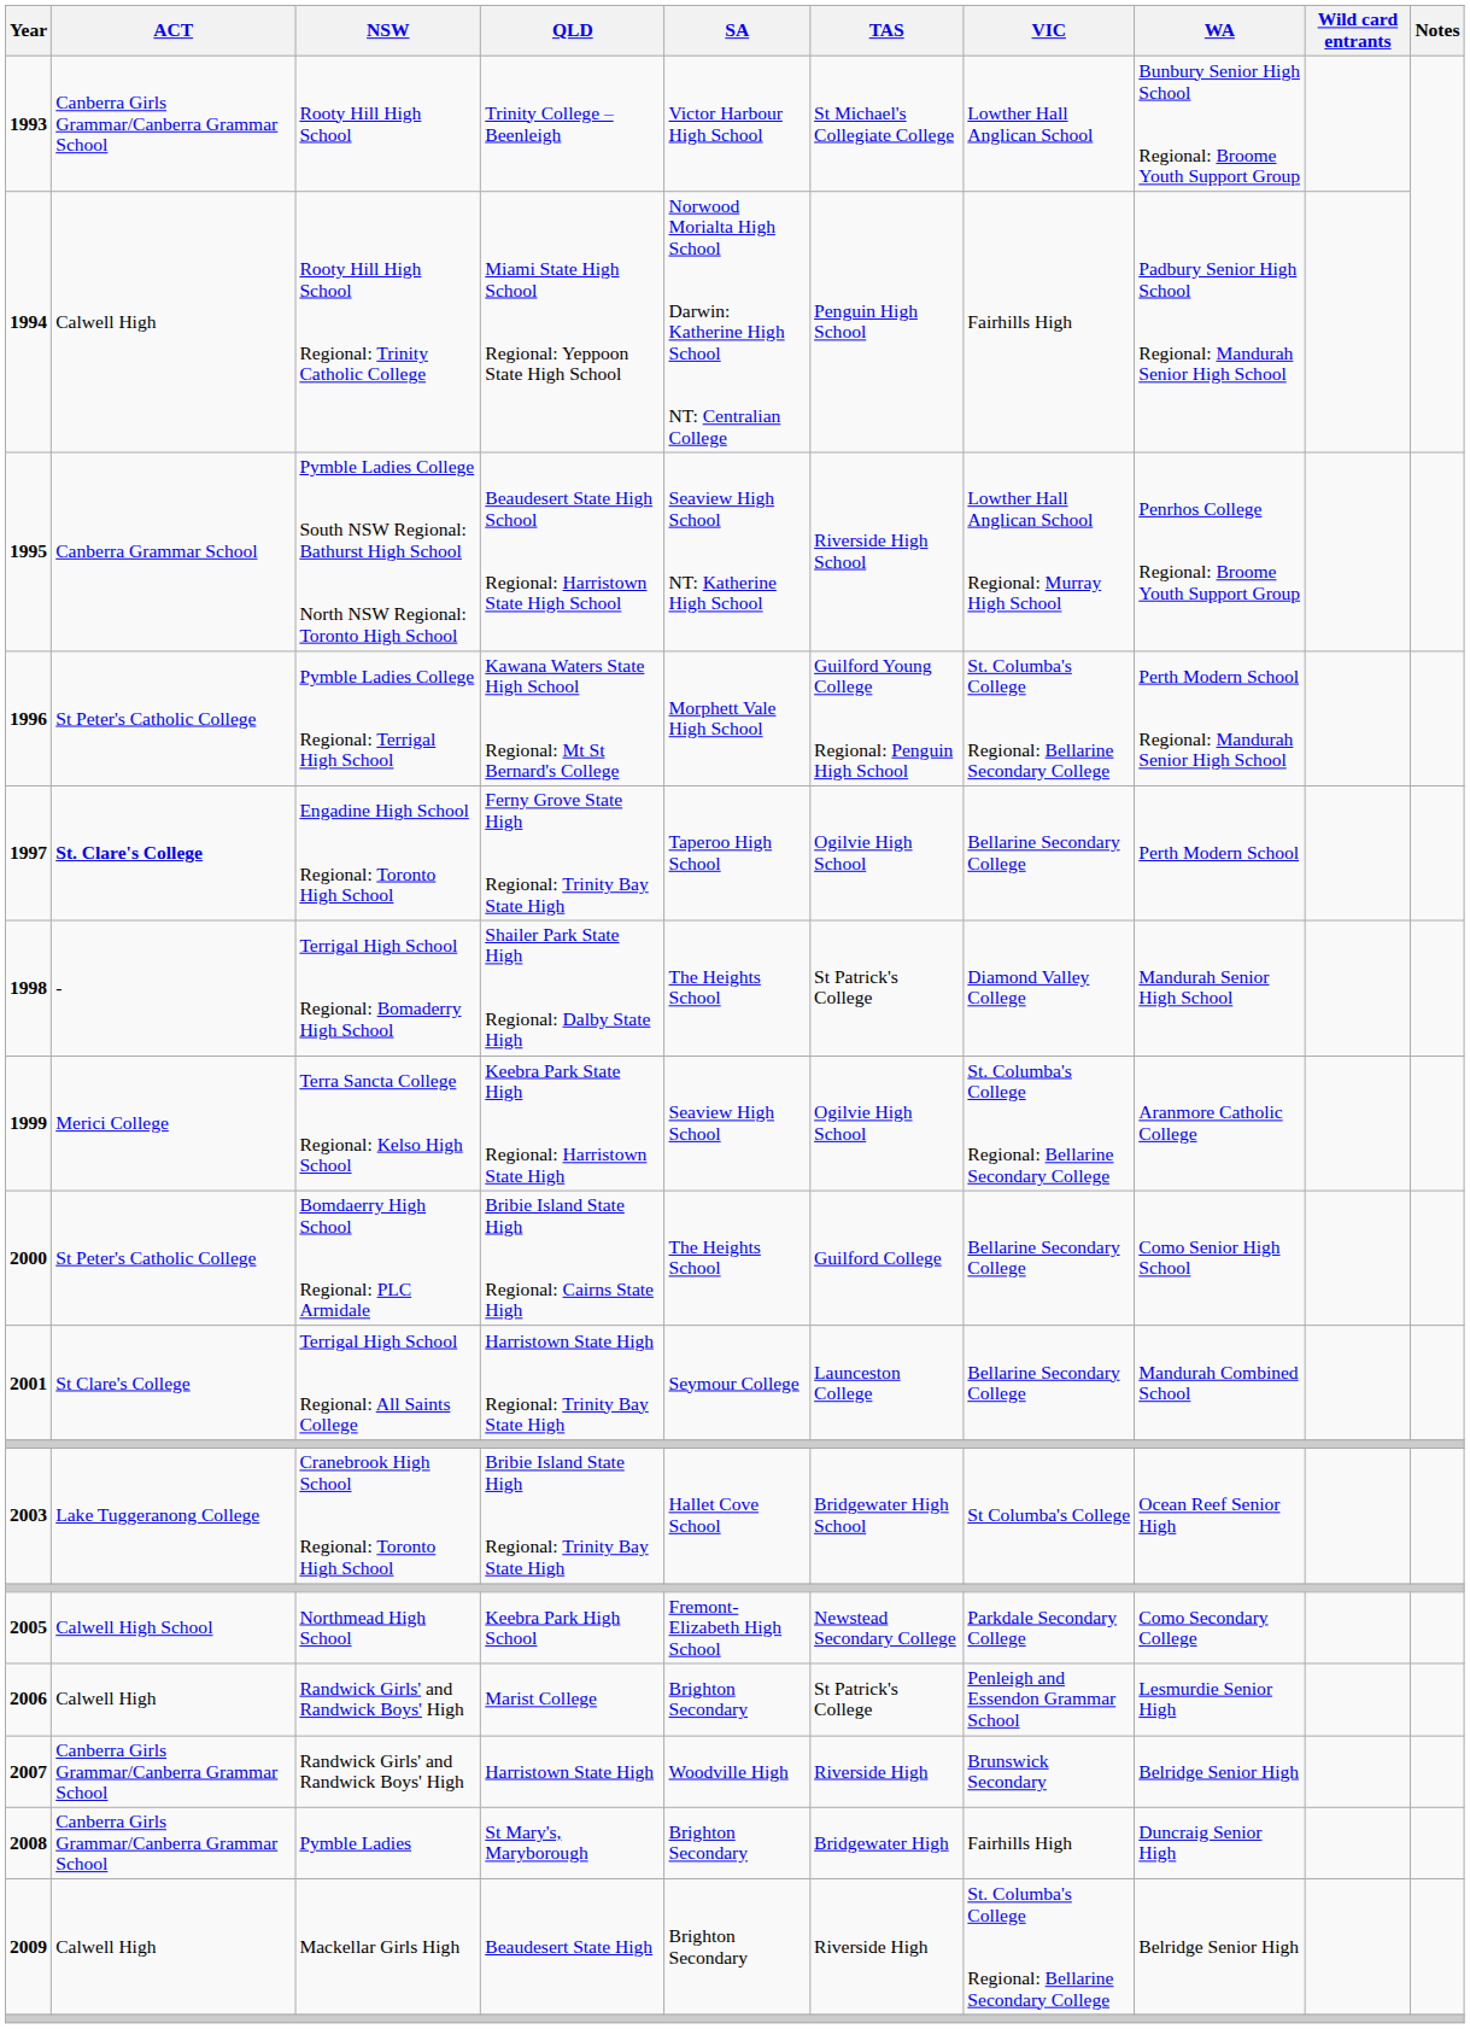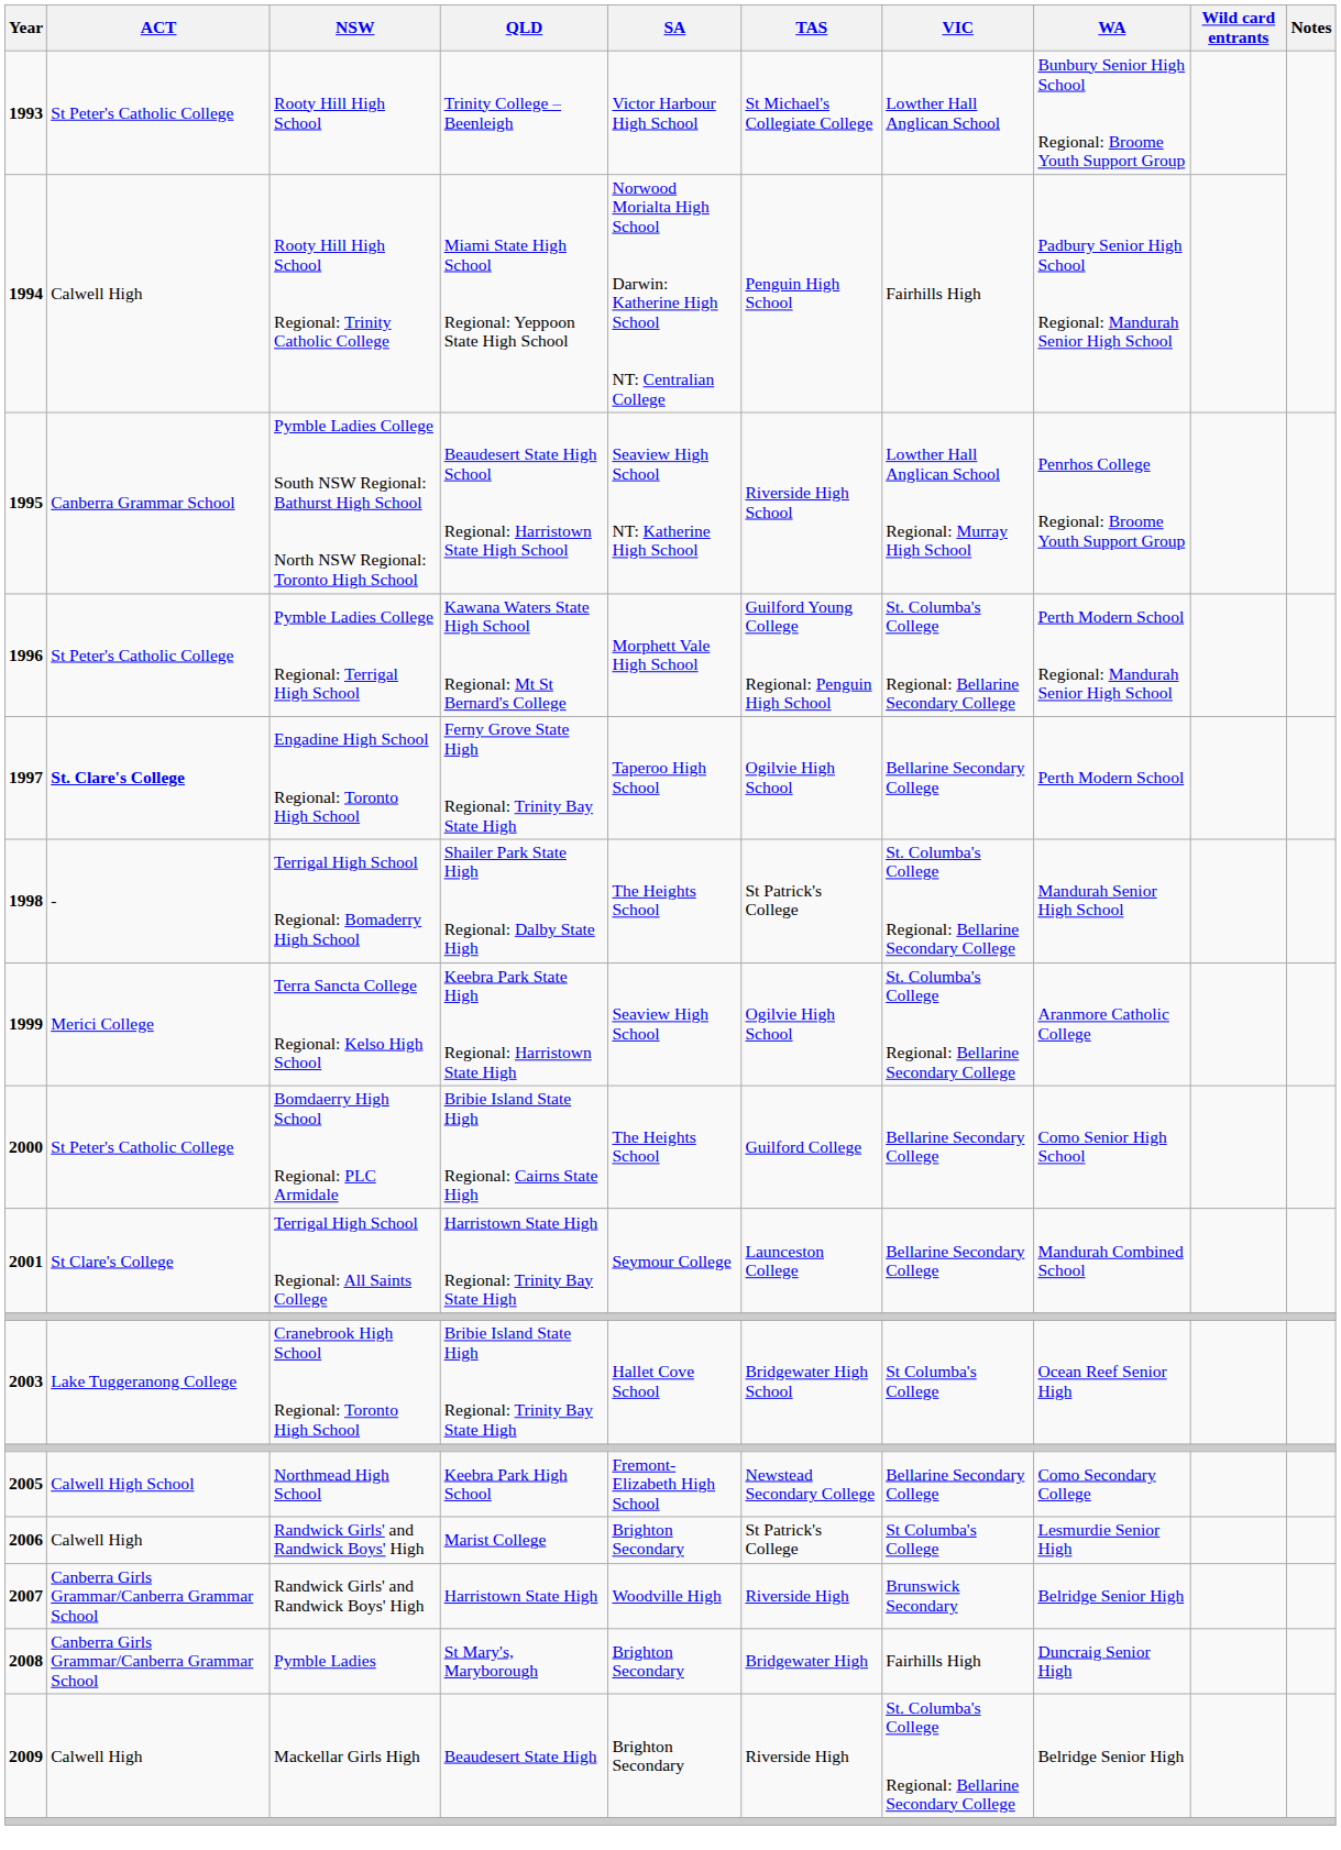 <table class="wikitable sortable">
 <tr>
 <th>Year</th>
 <th><a href='#'>ACT</a><br></th>
 <th><a href='#'>NSW</a><br></th>
 <th><a href='#'>QLD</a><br></th>
 <th><a href='#'>SA</a><br></th>
 <th><a href='#'>TAS</a><br></th>
 <th><a href='#'>VIC</a><br></th>
 <th><a href='#'>WA</a><br></th>
 <th><a href='#'>Wild card entrants</a><br></th>
 <th>Notes</th>
 </tr>
 <tr>
 <td><strong>1993</strong></td>
-<td><a href='#'>Canberra Girls Grammar/Canberra Grammar School</a><br></td>
+<td><a href='#'>St Peter's Catholic College</a><br></td>
 <td><a href='#'>Rooty Hill High School</a><br></td>
 <td><a href='#'>Trinity College – Beenleigh</a><br></td>
 <td><a href='#'>Victor Harbour High School</a><br></td>
 <td><a href='#'>St Michael's Collegiate College</a><br></td>
 <td><a href='#'>Lowther Hall Anglican School</a><br></td>
 <td><a href='#'>Bunbury Senior High School</a><br><br><br>Regional: <a href='#'>Broome Youth Support Group</a><br></td>
 <td></td>
 </tr>
 <tr>
 <td><strong>1994</strong></td>
 <td>Calwell High<br></td>
 <td><a href='#'>Rooty Hill High School</a><br><br><br>Regional: <a href='#'>Trinity Catholic College</a><br></td>
 <td><a href='#'>Miami State High School</a><br><br><br>Regional: Yeppoon State High School<br></td>
 <td><a href='#'>Norwood Morialta High School</a><br><br><br>Darwin: <a href='#'>Katherine High School</a><br><br><br>NT: <a href='#'>Centralian College</a><br></td>
 <td><a href='#'>Penguin High School</a><br></td>
 <td>Fairhills High<br></td>
 <td><a href='#'>Padbury Senior High School</a><br><br><br>Regional: <a href='#'>Mandurah Senior High School</a><br></td>
 <td></td>
 </tr>
 <tr>
 <td><strong>1995</strong></td>
 <td><a href='#'>Canberra Grammar School</a><br></td>
 <td><a href='#'>Pymble Ladies College</a><br><br><br>South NSW Regional: <a href='#'>Bathurst High School</a><br><br><br>North NSW Regional: <a href='#'>Toronto High School</a><br></td>
 <td><a href='#'>Beaudesert State High School</a><br><br><br>Regional: <a href='#'>Harristown State High School</a><br></td>
 <td><a href='#'>Seaview High School</a><br><br><br>NT: <a href='#'>Katherine High School</a><br></td>
 <td><a href='#'>Riverside High School</a><br></td>
 <td><a href='#'>Lowther Hall Anglican School</a><br><br><br>Regional: <a href='#'>Murray High School</a><br></td>
 <td><a href='#'>Penrhos College</a><br><br><br>Regional: <a href='#'>Broome Youth Support Group</a><br></td>
 <td></td>
 <td></td>
 </tr>
 <tr>
 <td><strong>1996</strong></td>
 <td><a href='#'>St Peter's Catholic College</a><br></td>
 <td><a href='#'>Pymble Ladies College</a><br><br><br>Regional: <a href='#'>Terrigal High School</a><br></td>
 <td><a href='#'>Kawana Waters State High School</a><br><br><br>Regional: <a href='#'>Mt St Bernard's College</a><br></td>
 <td><a href='#'>Morphett Vale High School</a><br></td>
 <td><a href='#'>Guilford Young College</a><br><br><br>Regional: <a href='#'>Penguin High School</a><br></td>
 <td><a href='#'>St. Columba's College</a><br><br><br>Regional: <a href='#'>Bellarine Secondary College</a><br></td>
 <td><a href='#'>Perth Modern School</a><br><br><br>Regional: <a href='#'>Mandurah Senior High School</a><br></td>
 <td></td>
 <td></td>
 </tr>
 <tr>
 <td><strong>1997</strong></td>
 <td><strong><a href='#'>St. Clare's College</a><br></strong></td>
 <td><a href='#'>Engadine High School</a><br><br><br>Regional: <a href='#'>Toronto High School</a><br></td>
 <td><a href='#'>Ferny Grove State High</a><br><br><br>Regional: <a href='#'>Trinity Bay State High</a><br></td>
 <td><a href='#'>Taperoo High School</a><br></td>
 <td><a href='#'>Ogilvie High School</a><br></td>
 <td><a href='#'>Bellarine Secondary College</a><br></td>
 <td><a href='#'>Perth Modern School</a><br></td>
 <td></td>
 <td></td>
 </tr>
 <tr>
 <td><strong>1998</strong></td>
 <td>-<br></td>
 <td><a href='#'>Terrigal High School</a><br><br><br>Regional: <a href='#'>Bomaderry High School</a><br></td>
 <td><a href='#'>Shailer Park State High</a><br><br><br>Regional: <a href='#'>Dalby State High</a><br></td>
 <td><a href='#'>The Heights School</a><br></td>
 <td>St Patrick's College<br></td>
-<td><a href='#'>Diamond Valley College</a><br></td>
+<td><a href='#'>St. Columba's College</a><br><br><br>Regional: <a href='#'>Bellarine Secondary College</a><br></td>
 <td><a href='#'>Mandurah Senior High School</a><br></td>
 <td></td>
 <td></td>
 </tr>
 <tr>
 <td><strong>1999</strong></td>
 <td><a href='#'>Merici College</a><br></td>
 <td><a href='#'>Terra Sancta College</a><br><br><br>Regional: <a href='#'>Kelso High School</a><br></td>
 <td><a href='#'>Keebra Park State High</a><br><br><br>Regional: <a href='#'>Harristown State High</a><br></td>
 <td><a href='#'>Seaview High School</a><br></td>
 <td><a href='#'>Ogilvie High School</a><br></td>
 <td><a href='#'>St. Columba's College</a><br><br><br>Regional: <a href='#'>Bellarine Secondary College</a><br></td>
 <td><a href='#'>Aranmore Catholic College</a><br></td>
 <td></td>
 <td></td>
 </tr>
 <tr>
 <td><strong>2000</strong></td>
 <td><a href='#'>St Peter's Catholic College</a><br></td>
 <td><a href='#'>Bomdaerry High School</a><br><br><br>Regional: <a href='#'>PLC Armidale</a><br></td>
 <td><a href='#'>Bribie Island State High</a><br><br><br>Regional: <a href='#'>Cairns State High</a><br></td>
 <td><a href='#'>The Heights School</a><br></td>
 <td><a href='#'>Guilford College</a><br></td>
 <td><a href='#'>Bellarine Secondary College</a><br></td>
 <td><a href='#'>Como Senior High School</a><br></td>
 <td></td>
 <td></td>
 </tr>
 <tr>
 <td><strong>2001</strong></td>
 <td><a href='#'>St Clare's College</a><br></td>
 <td><a href='#'>Terrigal High School</a><br><br><br>Regional: <a href='#'>All Saints College</a><br></td>
 <td><a href='#'>Harristown State High</a><br><br><br>Regional: <a href='#'>Trinity Bay State High</a><br></td>
 <td><a href='#'>Seymour College</a><br></td>
 <td><a href='#'>Launceston College</a><br></td>
 <td><a href='#'>Bellarine Secondary College</a><br></td>
 <td><a href='#'>Mandurah Combined School</a><br></td>
 <td></td>
 <td></td>
 </tr>
 <tr>
 <th colspan=11 style="background: #cccccc;"></th>
 </tr>
 <tr>
 <td><strong>2003</strong></td>
 <td><a href='#'>Lake Tuggeranong College</a><br></td>
 <td><a href='#'>Cranebrook High School</a><br><br><br>Regional: <a href='#'>Toronto High School</a><br></td>
 <td><a href='#'>Bribie Island State High</a><br><br><br>Regional: <a href='#'>Trinity Bay State High</a><br></td>
 <td><a href='#'>Hallet Cove School</a><br></td>
 <td><a href='#'>Bridgewater High School</a><br></td>
 <td><a href='#'>St Columba's College</a><br></td>
 <td><a href='#'>Ocean Reef Senior High</a><br></td>
 <td></td>
 <td></td>
 </tr>
 <tr>
 <th colspan=11 style="background: #cccccc;"></th>
 </tr>
 <tr>
 <td><strong>2005</strong></td>
 <td><a href='#'>Calwell High School</a><br></td>
 <td><a href='#'>Northmead High School</a><br></td>
 <td><a href='#'>Keebra Park High School</a><br></td>
 <td><a href='#'>Fremont-Elizabeth High School</a><br></td>
 <td><a href='#'>Newstead Secondary College</a><br></td>
-<td><a href='#'>Parkdale Secondary College</a><br></td>
+<td><a href='#'>Bellarine Secondary College</a><br></td>
 <td><a href='#'>Como Secondary College</a><br></td>
 <td></td>
 <td></td>
 </tr>
 <tr>
 <td><strong>2006</strong></td>
 <td>Calwell High<br></td>
 <td><a href='#'>Randwick Girls'</a> and<br><a href='#'>Randwick Boys'</a> High<br></td>
 <td><a href='#'>Marist College</a><br></td>
 <td><a href='#'>Brighton Secondary</a><br></td>
 <td>St Patrick's College<br></td>
-<td><a href='#'>Penleigh and Essendon Grammar School</a><br></td>
+<td><a href='#'>St Columba's College</a><br></td>
 <td><a href='#'>Lesmurdie Senior High</a><br></td>
 <td></td>
 <td></td>
 </tr>
 <tr>
 <td><strong>2007</strong></td>
 <td><a href='#'>Canberra Girls Grammar/Canberra Grammar School</a><br></td>
 <td>Randwick Girls' and<br>Randwick Boys' High<br></td>
 <td><a href='#'>Harristown State High</a><br></td>
 <td><a href='#'>Woodville High</a><br></td>
 <td><a href='#'>Riverside High</a><br></td>
 <td><a href='#'>Brunswick Secondary</a><br></td>
 <td><a href='#'>Belridge Senior High</a><br></td>
 <td></td>
 <td></td>
 </tr>
 <tr>
 <td><strong>2008</strong></td>
 <td><a href='#'>Canberra Girls Grammar/Canberra Grammar School</a><br></td>
 <td><a href='#'>Pymble Ladies</a><br></td>
 <td><a href='#'>St Mary's, Maryborough</a><br></td>
 <td><a href='#'>Brighton Secondary</a><br></td>
 <td><a href='#'>Bridgewater High</a><br></td>
 <td>Fairhills High<br></td>
 <td><a href='#'>Duncraig Senior High</a><br></td>
 <td></td>
 <td></td>
 </tr>
 <tr>
 <td><strong>2009</strong></td>
 <td>Calwell High<br></td>
 <td>Mackellar Girls High<br></td>
 <td><a href='#'>Beaudesert State High</a><br></td>
 <td>Brighton Secondary<br></td>
 <td>Riverside High<br></td>
 <td><a href='#'>St. Columba's College</a><br><br><br>Regional: <a href='#'>Bellarine Secondary College</a><br></td>
 <td>Belridge Senior High<br></td>
 <td></td>
 <td></td>
 </tr>
 <tr>
 <th colspan=11 style="background: #cccccc;"></th>
 </tr>
 </table>
